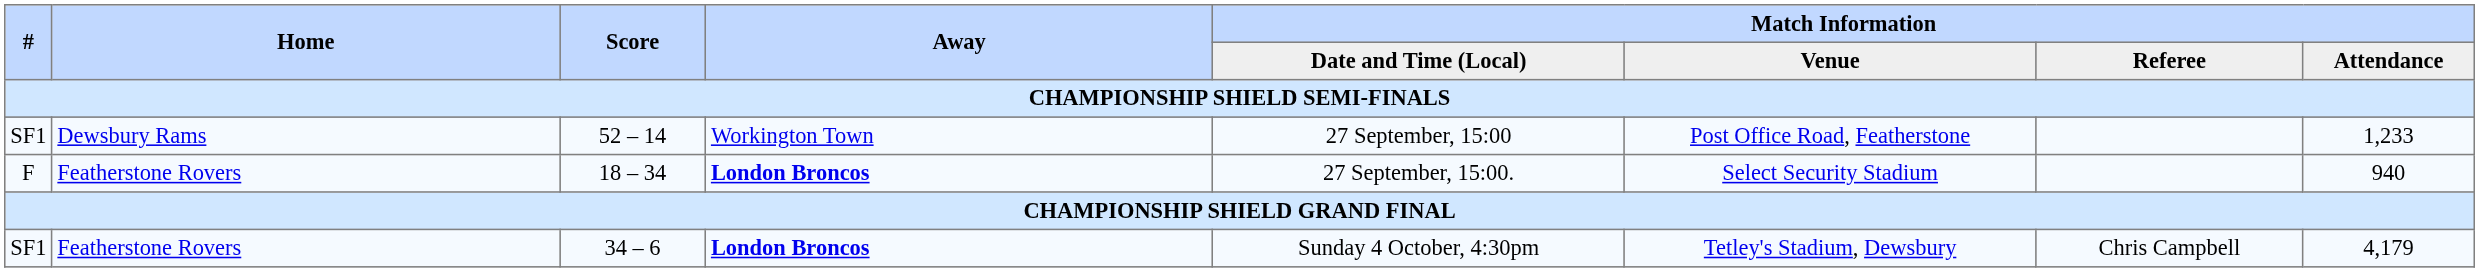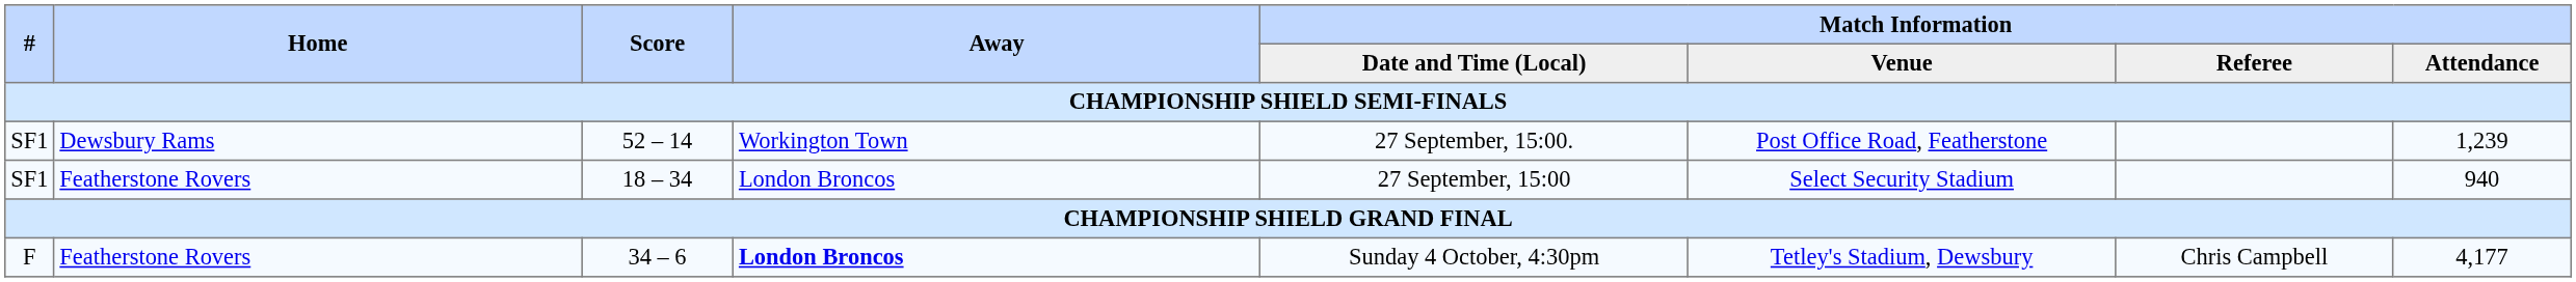 <table border="1" cellpadding="3" cellspacing="0" style="border-collapse:collapse; font-size:90%; text-align:center; width:100%;">
 <tr style="background:#c1d8ff;">
 <th rowspan="2">#</th>
 <th rowspan="2" style="width:21%;">Home</th>
 <th rowspan="2" style="width:6%;">Score</th>
 <th rowspan="2" style="width:21%;">Away</th>
 <th colspan=6>Match Information</th>
 </tr>
 <tr style="background:#efefef;">
 <th width=17%>Date and Time (Local)</th>
 <th width=17%>Venue</th>
 <th width=11%>Referee</th>
 <th width=7%>Attendance</th>
 </tr>
 <tr style="background:#d0e7ff;">
 <td colspan=8><strong>CHAMPIONSHIP SHIELD SEMI-FINALS</strong></td>
 </tr>
 <tr style="background:#f5faff;">
 <td>SF1</td>
 <td align=left> <a href='#'>Dewsbury Rams</a></td>
 <td>52 – 14</td>
 <td align=left> <a href='#'>Workington Town</a></td>
-<td>27 September, 15:00</td>
+<td>27 September, 15:00.</td>
 <td><a href='#'>Post Office Road</a>, <a href='#'>Featherstone</a></td>
 <td></td>
-<td>1,233</td>
+<td>1,239</td>
 </tr>
 <tr style="background:#f5faff;">
-<td>F</td>
+<td>SF1</td>
 <td align=left> <a href='#'>Featherstone Rovers</a></td>
 <td>18 – 34</td>
-<td align=left><strong> <a href='#'>London Broncos</a></strong></td>
-<td>27 September, 15:00.</td>
+<td align=left> <a href='#'>London Broncos</a></td>
+<td>27 September, 15:00</td>
 <td><a href='#'>Select Security Stadium</a></td>
 <td></td>
 <td>940</td>
 </tr>
 <tr style="background:#d0e7ff;">
 <td colspan=8><strong>CHAMPIONSHIP SHIELD GRAND FINAL</strong></td>
 </tr>
 <tr style="background:#f5faff;">
-<td>SF1</td>
+<td>F</td>
 <td align=left> <a href='#'>Featherstone Rovers</a></td>
 <td>34 – 6</td>
 <td align=left><strong> <a href='#'>London Broncos</a></strong></td>
 <td>Sunday 4 October, 4:30pm</td>
 <td><a href='#'>Tetley's Stadium</a>, <a href='#'>Dewsbury</a></td>
 <td>Chris Campbell</td>
-<td>4,179</td>
+<td>4,177</td>
 </tr>
 </table>
